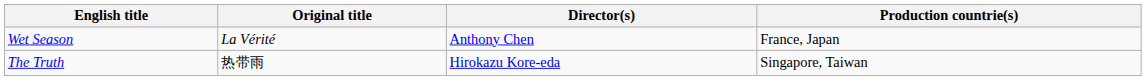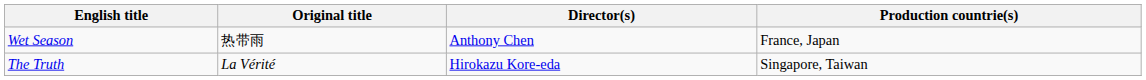 <table class="sortable wikitable" style="width:100%; margin-bottom:4px">
 <tr>
 <th scope="col">English title</th>
 <th scope="col">Original title</th>
 <th scope="col">Director(s)</th>
 <th scope="col">Production countrie(s)</th>
 </tr>
 <tr>
 <td><em><a href='#'>Wet Season</a></em> </td>
-<td><em>La Vérité</em></td>
+<td>热带雨</td>
 <td><a href='#'>Anthony Chen</a></td>
 <td>France, Japan</td>
 </tr>
 <tr>
 <td><em><a href='#'>The Truth</a></em> </td>
-<td>热带雨</td>
+<td><em>La Vérité</em></td>
 <td><a href='#'>Hirokazu Kore-eda</a></td>
 <td>Singapore, Taiwan</td>
 </tr>
 </table>
